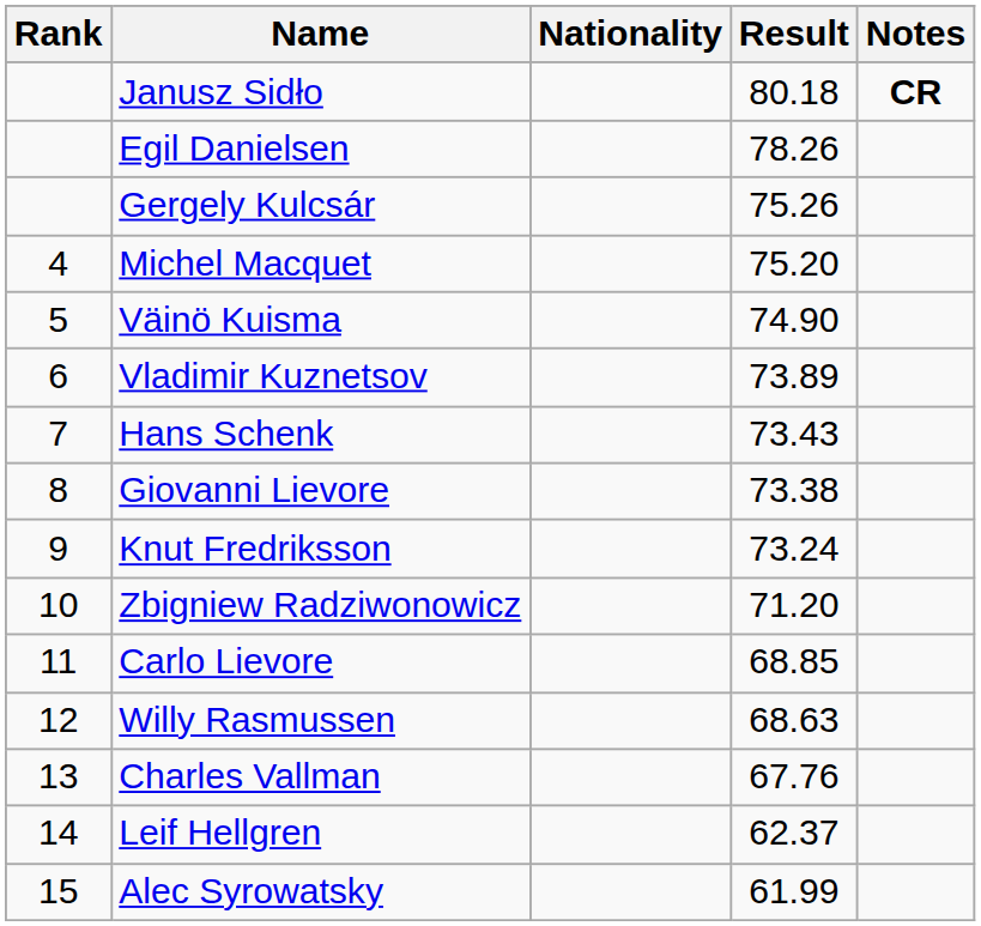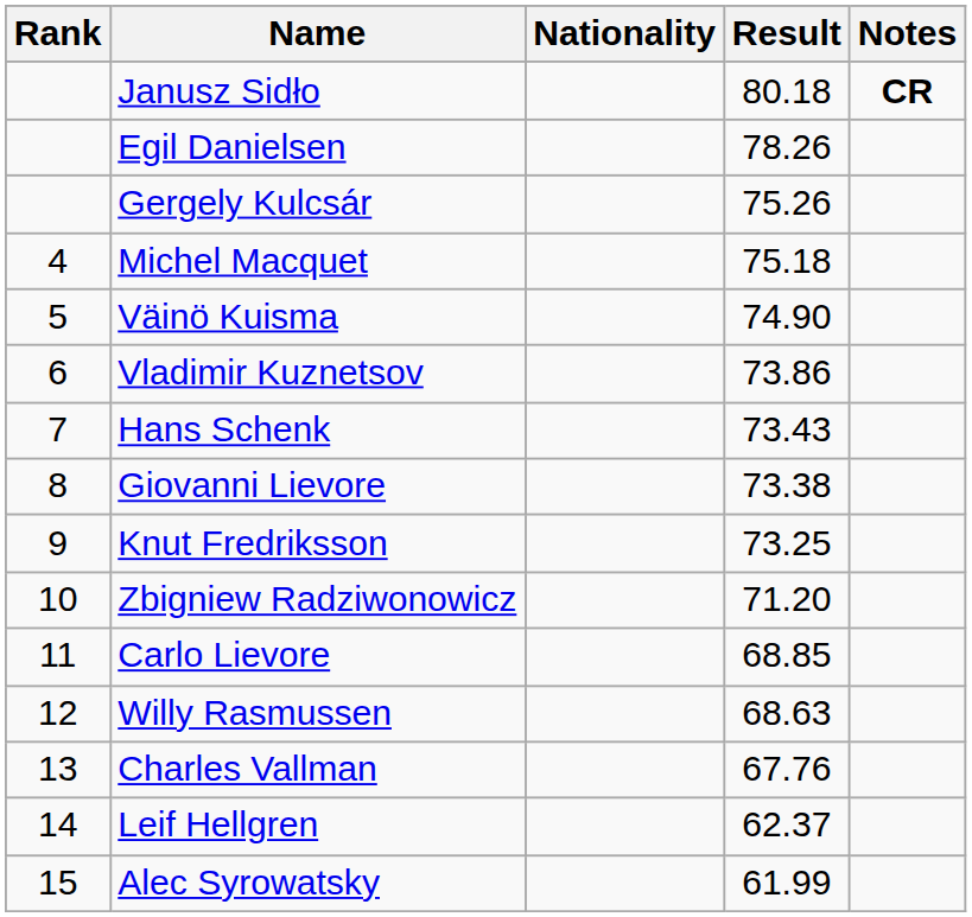 <table class="wikitable sortable" style="text-align:center">
 <tr>
 <th>Rank</th>
 <th>Name</th>
 <th>Nationality</th>
 <th>Result</th>
 <th>Notes</th>
 </tr>
 <tr>
 <td></td>
 <td align=left><a href='#'>Janusz Sidło</a></td>
 <td align=left></td>
 <td>80.18</td>
 <td><strong>CR</strong></td>
 </tr>
 <tr>
 <td></td>
 <td align=left><a href='#'>Egil Danielsen</a></td>
 <td align=left></td>
 <td>78.26</td>
 <td></td>
 </tr>
 <tr>
 <td></td>
 <td align=left><a href='#'>Gergely Kulcsár</a></td>
 <td align=left></td>
 <td>75.26</td>
 <td></td>
 </tr>
 <tr>
 <td>4</td>
 <td align=left><a href='#'>Michel Macquet</a></td>
 <td align=left></td>
-<td>75.20</td>
+<td>75.18</td>
 <td></td>
 </tr>
 <tr>
 <td>5</td>
 <td align=left><a href='#'>Väinö Kuisma</a></td>
 <td align=left></td>
 <td>74.90</td>
 <td></td>
 </tr>
 <tr>
 <td>6</td>
 <td align=left><a href='#'>Vladimir Kuznetsov</a></td>
 <td align=left></td>
-<td>73.89</td>
+<td>73.86</td>
 <td></td>
 </tr>
 <tr>
 <td>7</td>
 <td align=left><a href='#'>Hans Schenk</a></td>
 <td align=left></td>
 <td>73.43</td>
 <td></td>
 </tr>
 <tr>
 <td>8</td>
 <td align=left><a href='#'>Giovanni Lievore</a></td>
 <td align=left></td>
 <td>73.38</td>
 <td></td>
 </tr>
 <tr>
 <td>9</td>
 <td align=left><a href='#'>Knut Fredriksson</a></td>
 <td align=left></td>
-<td>73.24</td>
+<td>73.25</td>
 <td></td>
 </tr>
 <tr>
 <td>10</td>
 <td align=left><a href='#'>Zbigniew Radziwonowicz</a></td>
 <td align=left></td>
 <td>71.20</td>
 <td></td>
 </tr>
 <tr>
 <td>11</td>
 <td align=left><a href='#'>Carlo Lievore</a></td>
 <td align=left></td>
 <td>68.85</td>
 <td></td>
 </tr>
 <tr>
 <td>12</td>
 <td align=left><a href='#'>Willy Rasmussen</a></td>
 <td align=left></td>
 <td>68.63</td>
 <td></td>
 </tr>
 <tr>
 <td>13</td>
 <td align=left><a href='#'>Charles Vallman</a></td>
 <td align=left></td>
 <td>67.76</td>
 <td></td>
 </tr>
 <tr>
 <td>14</td>
 <td align=left><a href='#'>Leif Hellgren</a></td>
 <td align=left></td>
 <td>62.37</td>
 <td></td>
 </tr>
 <tr>
 <td>15</td>
 <td align=left><a href='#'>Alec Syrowatsky</a></td>
 <td align=left></td>
 <td>61.99</td>
 <td></td>
 </tr>
 </table>
